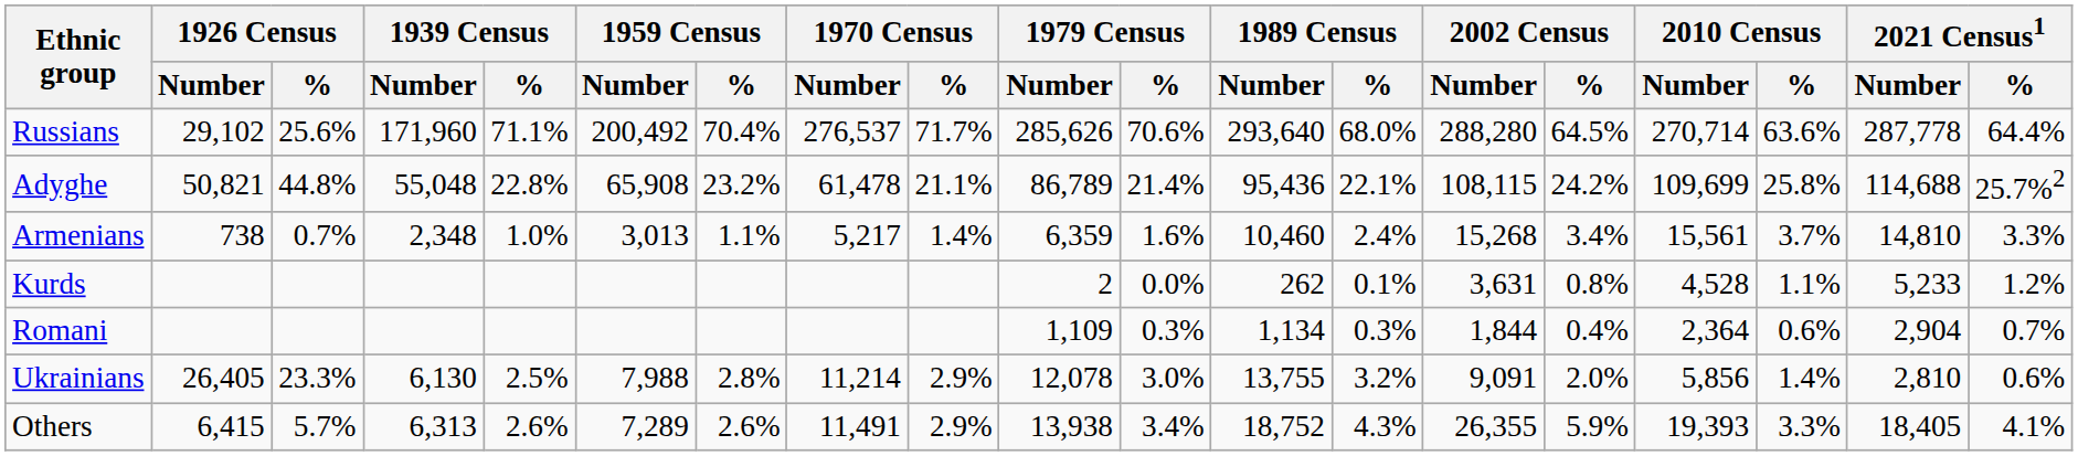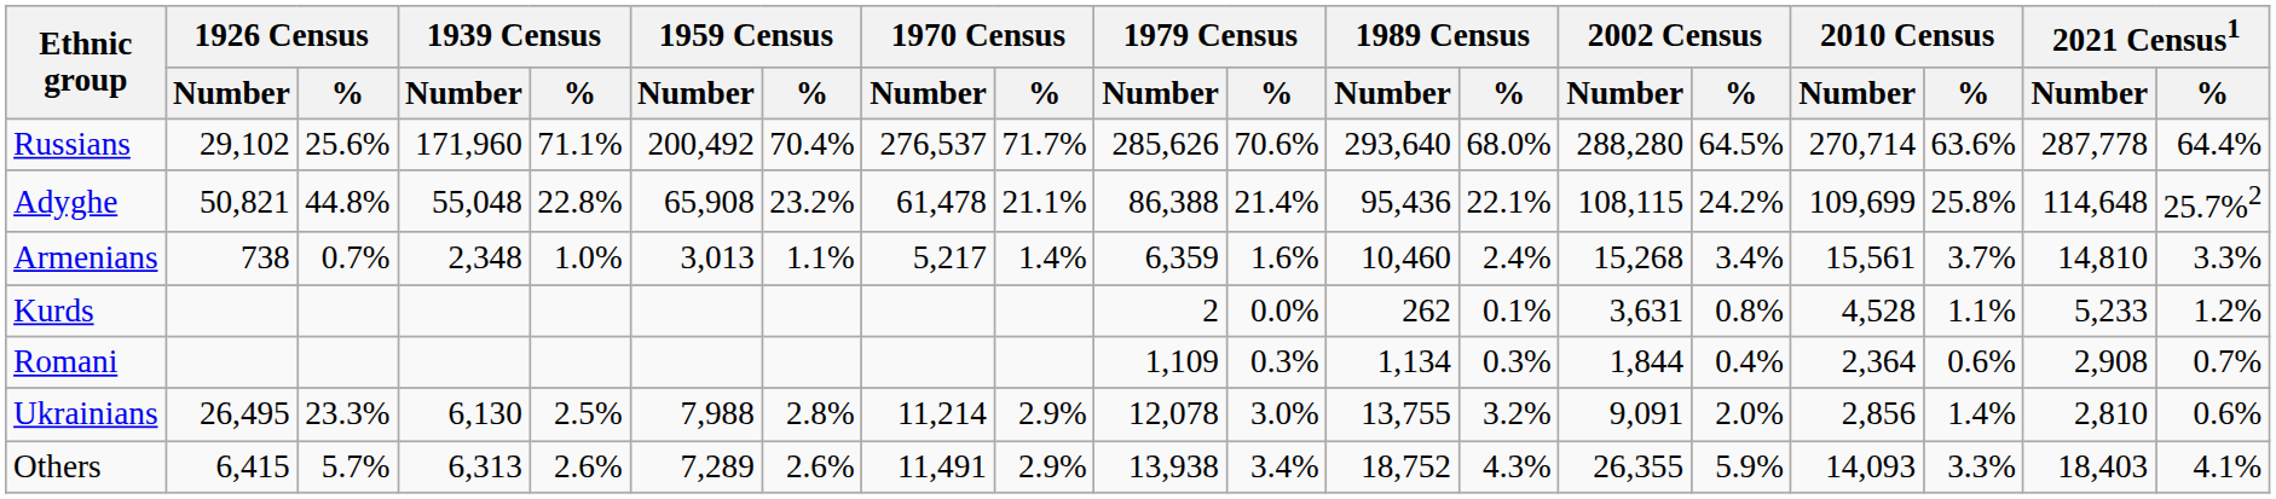 <table class="wikitable" style="text-align: right;">
 <tr style="background:#e0e0e0;">
 <th rowspan="2">Ethnic<br>group</th>
 <th colspan="2">1926 Census</th>
 <th colspan="2">1939 Census</th>
 <th colspan="2">1959 Census</th>
 <th colspan="2">1970 Census</th>
 <th colspan="2">1979 Census</th>
 <th colspan="2">1989 Census</th>
 <th colspan="2">2002 Census</th>
 <th colspan="2">2010 Census</th>
 <th colspan="2">2021 Census<sup>1</sup></th>
 </tr>
 <tr style="background:#e0e0e0;">
 <th>Number</th>
 <th>%</th>
 <th>Number</th>
 <th>%</th>
 <th>Number</th>
 <th>%</th>
 <th>Number</th>
 <th>%</th>
 <th>Number</th>
 <th>%</th>
 <th>Number</th>
 <th>%</th>
 <th>Number</th>
 <th>%</th>
 <th>Number</th>
 <th>%</th>
 <th>Number</th>
 <th>%</th>
 </tr>
 <tr>
 <td style="text-align:left;"><a href='#'>Russians</a></td>
 <td>29,102</td>
 <td>25.6%</td>
 <td>171,960</td>
 <td>71.1%</td>
 <td>200,492</td>
 <td>70.4%</td>
 <td>276,537</td>
 <td>71.7%</td>
 <td>285,626</td>
 <td>70.6%</td>
 <td>293,640</td>
 <td>68.0%</td>
 <td>288,280</td>
 <td>64.5%</td>
 <td>270,714</td>
 <td>63.6%</td>
 <td>287,778</td>
 <td>64.4%</td>
 </tr>
 <tr>
 <td style="text-align:left;"><a href='#'>Adyghe</a></td>
 <td>50,821</td>
 <td>44.8%</td>
 <td>55,048</td>
 <td>22.8%</td>
 <td>65,908</td>
 <td>23.2%</td>
 <td>61,478</td>
 <td>21.1%</td>
-<td>86,789</td>
+<td>86,388</td>
 <td>21.4%</td>
 <td>95,436</td>
 <td>22.1%</td>
 <td>108,115</td>
 <td>24.2%</td>
 <td>109,699</td>
 <td>25.8%</td>
-<td>114,688</td>
+<td>114,648</td>
 <td>25.7%<sup>2</sup></td>
 </tr>
 <tr>
 <td style="text-align:left;"><a href='#'>Armenians</a></td>
 <td>738</td>
 <td>0.7%</td>
 <td>2,348</td>
 <td>1.0%</td>
 <td>3,013</td>
 <td>1.1%</td>
 <td>5,217</td>
 <td>1.4%</td>
 <td>6,359</td>
 <td>1.6%</td>
 <td>10,460</td>
 <td>2.4%</td>
 <td>15,268</td>
 <td>3.4%</td>
 <td>15,561</td>
 <td>3.7%</td>
 <td>14,810</td>
 <td>3.3%</td>
 </tr>
 <tr>
 <td style="text-align:left;"><a href='#'>Kurds</a></td>
 <td></td>
 <td></td>
 <td></td>
 <td></td>
 <td></td>
 <td></td>
 <td></td>
 <td></td>
 <td>2</td>
 <td>0.0%</td>
 <td>262</td>
 <td>0.1%</td>
 <td>3,631</td>
 <td>0.8%</td>
 <td>4,528</td>
 <td>1.1%</td>
 <td>5,233</td>
 <td>1.2%</td>
 </tr>
 <tr>
 <td style="text-align:left;"><a href='#'>Romani</a></td>
 <td></td>
 <td></td>
 <td></td>
 <td></td>
 <td></td>
 <td></td>
 <td></td>
 <td></td>
 <td>1,109</td>
 <td>0.3%</td>
 <td>1,134</td>
 <td>0.3%</td>
 <td>1,844</td>
 <td>0.4%</td>
 <td>2,364</td>
 <td>0.6%</td>
-<td>2,904</td>
+<td>2,908</td>
 <td>0.7%</td>
 </tr>
 <tr>
 <td style="text-align:left;"><a href='#'>Ukrainians</a></td>
-<td>26,405</td>
+<td>26,495</td>
 <td>23.3%</td>
 <td>6,130</td>
 <td>2.5%</td>
 <td>7,988</td>
 <td>2.8%</td>
 <td>11,214</td>
 <td>2.9%</td>
 <td>12,078</td>
 <td>3.0%</td>
 <td>13,755</td>
 <td>3.2%</td>
 <td>9,091</td>
 <td>2.0%</td>
-<td>5,856</td>
+<td>2,856</td>
 <td>1.4%</td>
 <td>2,810</td>
 <td>0.6%</td>
 </tr>
 <tr>
 <td style="text-align:left;">Others</td>
 <td>6,415</td>
 <td>5.7%</td>
 <td>6,313</td>
 <td>2.6%</td>
 <td>7,289</td>
 <td>2.6%</td>
 <td>11,491</td>
 <td>2.9%</td>
 <td>13,938</td>
 <td>3.4%</td>
 <td>18,752</td>
 <td>4.3%</td>
 <td>26,355</td>
 <td>5.9%</td>
-<td>19,393</td>
+<td>14,093</td>
 <td>3.3%</td>
-<td>18,405</td>
+<td>18,403</td>
 <td>4.1%</td>
 </tr>
 </table>
